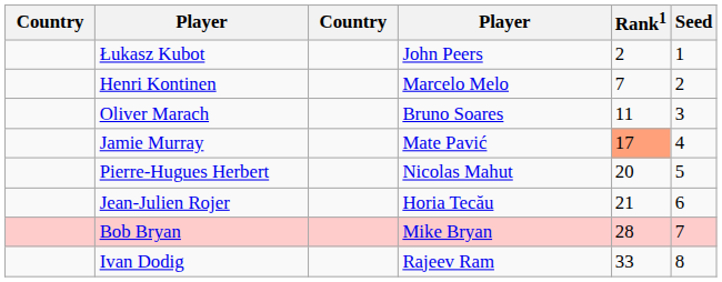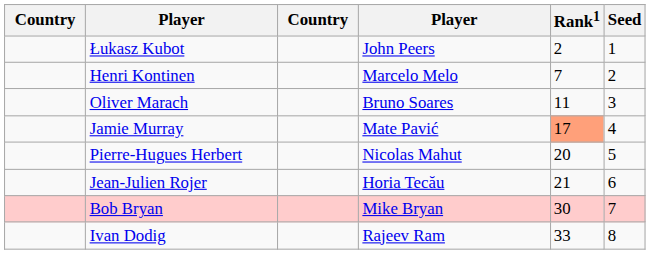 <table class="sortable wikitable">
 <tr>
 <th width="70">Country</th>
 <th width="175">Player</th>
 <th width="70">Country</th>
 <th width="175">Player</th>
 <th>Rank<sup>1</sup></th>
 <th>Seed</th>
 </tr>
 <tr>
 <td></td>
 <td><a href='#'>Łukasz Kubot</a></td>
 <td></td>
 <td><a href='#'>John Peers</a></td>
 <td>2</td>
 <td>1</td>
 </tr>
 <tr>
 <td></td>
 <td><a href='#'>Henri Kontinen</a></td>
 <td></td>
 <td><a href='#'>Marcelo Melo</a></td>
 <td>7</td>
 <td>2</td>
 </tr>
 <tr>
 <td></td>
 <td><a href='#'>Oliver Marach</a></td>
 <td></td>
 <td><a href='#'>Bruno Soares</a></td>
 <td>11</td>
 <td>3</td>
 </tr>
 <tr>
 <td></td>
 <td><a href='#'>Jamie Murray</a></td>
 <td></td>
 <td><a href='#'>Mate Pavić</a></td>
 <td style="background: lightsalmon;">17</td>
 <td>4</td>
 </tr>
 <tr>
 <td></td>
 <td><a href='#'>Pierre-Hugues Herbert</a></td>
 <td></td>
 <td><a href='#'>Nicolas Mahut</a></td>
 <td>20</td>
 <td>5</td>
 </tr>
 <tr>
 <td></td>
 <td><a href='#'>Jean-Julien Rojer</a></td>
 <td></td>
 <td><a href='#'>Horia Tecău</a></td>
 <td>21</td>
 <td>6</td>
 </tr>
 <tr style="background:#fcc;">
 <td></td>
 <td><a href='#'>Bob Bryan</a></td>
 <td></td>
 <td><a href='#'>Mike Bryan</a></td>
-<td>28</td>
+<td>30</td>
 <td>7</td>
 </tr>
 <tr>
 <td></td>
 <td><a href='#'>Ivan Dodig</a></td>
 <td></td>
 <td><a href='#'>Rajeev Ram</a></td>
 <td>33</td>
 <td>8</td>
 </tr>
 </table>
